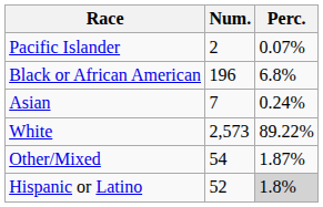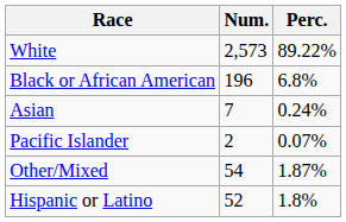 <table class="wikitable">
 <tr>
 <th>Race</th>
 <th>Num.</th>
 <th>Perc.</th>
 </tr>
 <tr>
-<td><a href='#'>Pacific Islander</a></td>
-<td>2</td>
-<td>0.07%</td>
+<td><a href='#'>White</a></td>
+<td>2,573</td>
+<td>89.22%</td>
 </tr>
 <tr>
 <td><a href='#'>Black or African American</a></td>
 <td>196</td>
 <td>6.8%</td>
 </tr>
 <tr>
 <td><a href='#'>Asian</a></td>
 <td>7</td>
 <td>0.24%</td>
 </tr>
 <tr>
-<td><a href='#'>White</a></td>
-<td>2,573</td>
-<td>89.22%</td>
+<td><a href='#'>Pacific Islander</a></td>
+<td>2</td>
+<td>0.07%</td>
 </tr>
 <tr>
 <td><a href='#'>Other/Mixed</a></td>
 <td>54</td>
 <td>1.87%</td>
 </tr>
 <tr>
 <td><a href='#'>Hispanic</a> or <a href='#'>Latino</a></td>
 <td>52</td>
-<td style="background: lightgrey;">1.8%</td>
+<td>1.8%</td>
 </tr>
 </table>
